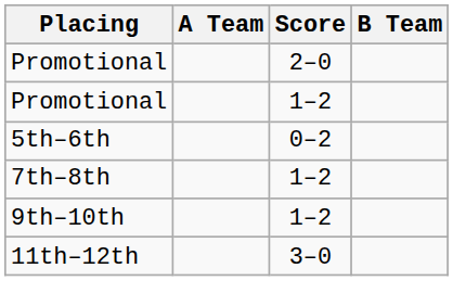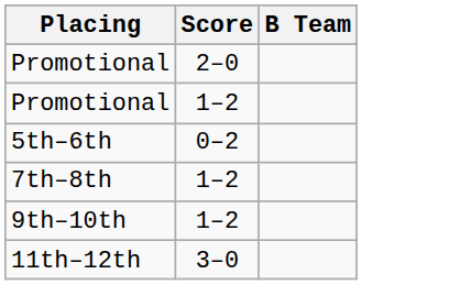 <table class=wikitable style="border:1px solid #AAAAAA;">
 <tr>
 <th>Placing</th>
-<th>A Team</th>
 <th>Score</th>
 <th>B Team</th>
 </tr>
 <tr>
 <td>Promotional</td>
-<td><strong></strong></td>
 <td align="center">2–0</td>
 <td></td>
 </tr>
 <tr>
 <td>Promotional</td>
-<td></td>
 <td align="center">1–2</td>
 <td><strong></strong></td>
 </tr>
 <tr>
 <td>5th–6th</td>
-<td></td>
 <td align="center">0–2</td>
 <td><strong></strong></td>
 </tr>
 <tr>
 <td>7th–8th</td>
-<td></td>
 <td align="center">1–2</td>
 <td><strong></strong></td>
 </tr>
 <tr>
 <td>9th–10th</td>
-<td></td>
 <td align="center">1–2</td>
 <td><strong></strong></td>
 </tr>
 <tr>
 <td>11th–12th</td>
-<td><strong></strong></td>
 <td align="center">3–0</td>
 <td></td>
 </tr>
 </table>
